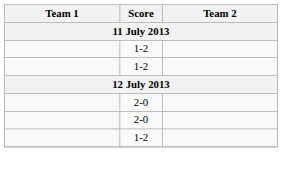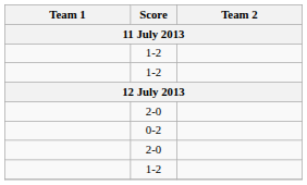 <table class="wikitable" style="text-align: center; font-size:90% ">
 <tr>
 <th align="right" width="147">Team 1</th>
 <th width="50">Score</th>
 <th align="left" width="147">Team 2</th>
 </tr>
 <tr>
 <th colspan=3>11 July 2013</th>
 </tr>
 <tr>
 <td align=right></td>
 <td align=center>1-2</td>
 <td align=left><strong></strong></td>
 </tr>
 <tr>
 <td align=right></td>
 <td align=center>1-2</td>
 <td align=left><strong></strong></td>
 </tr>
 <tr>
 <th colspan=3>12 July 2013</th>
 </tr>
 <tr>
 <td align=right><strong></strong></td>
 <td align=center>2-0</td>
 <td align=left></td>
 </tr>
 <tr>
+<td align=right></td>
+<td align=center>0-2</td>
+<td align=left><strong></strong></td>
+</tr>
+<tr>
 <td align=right><strong></strong></td>
 <td align=center>2-0</td>
 <td align=left></td>
 </tr>
 <tr>
 <td align=right></td>
 <td align=center>1-2</td>
 <td align=left><strong></strong></td>
 </tr>
 <tr>
 </tr>
 </table>
